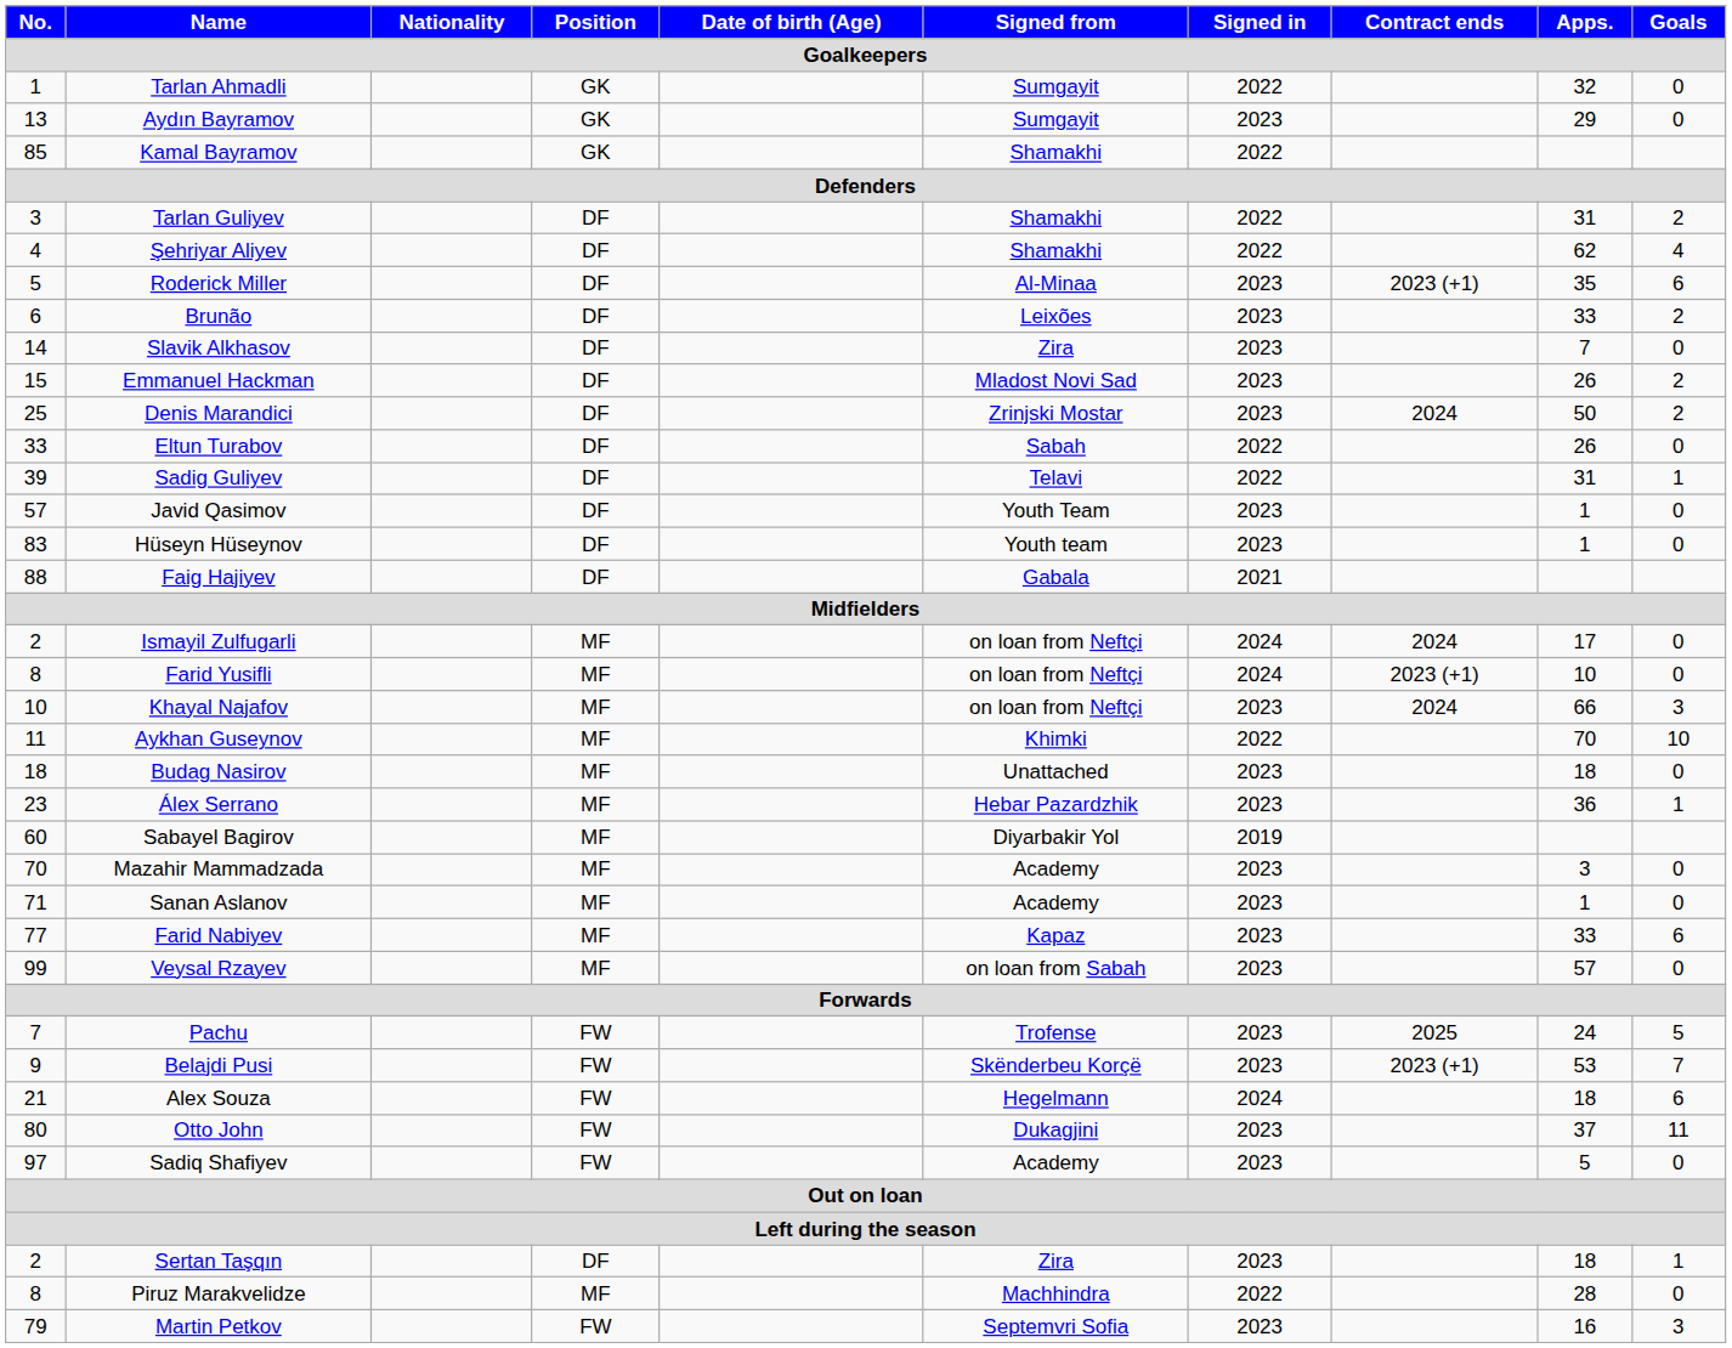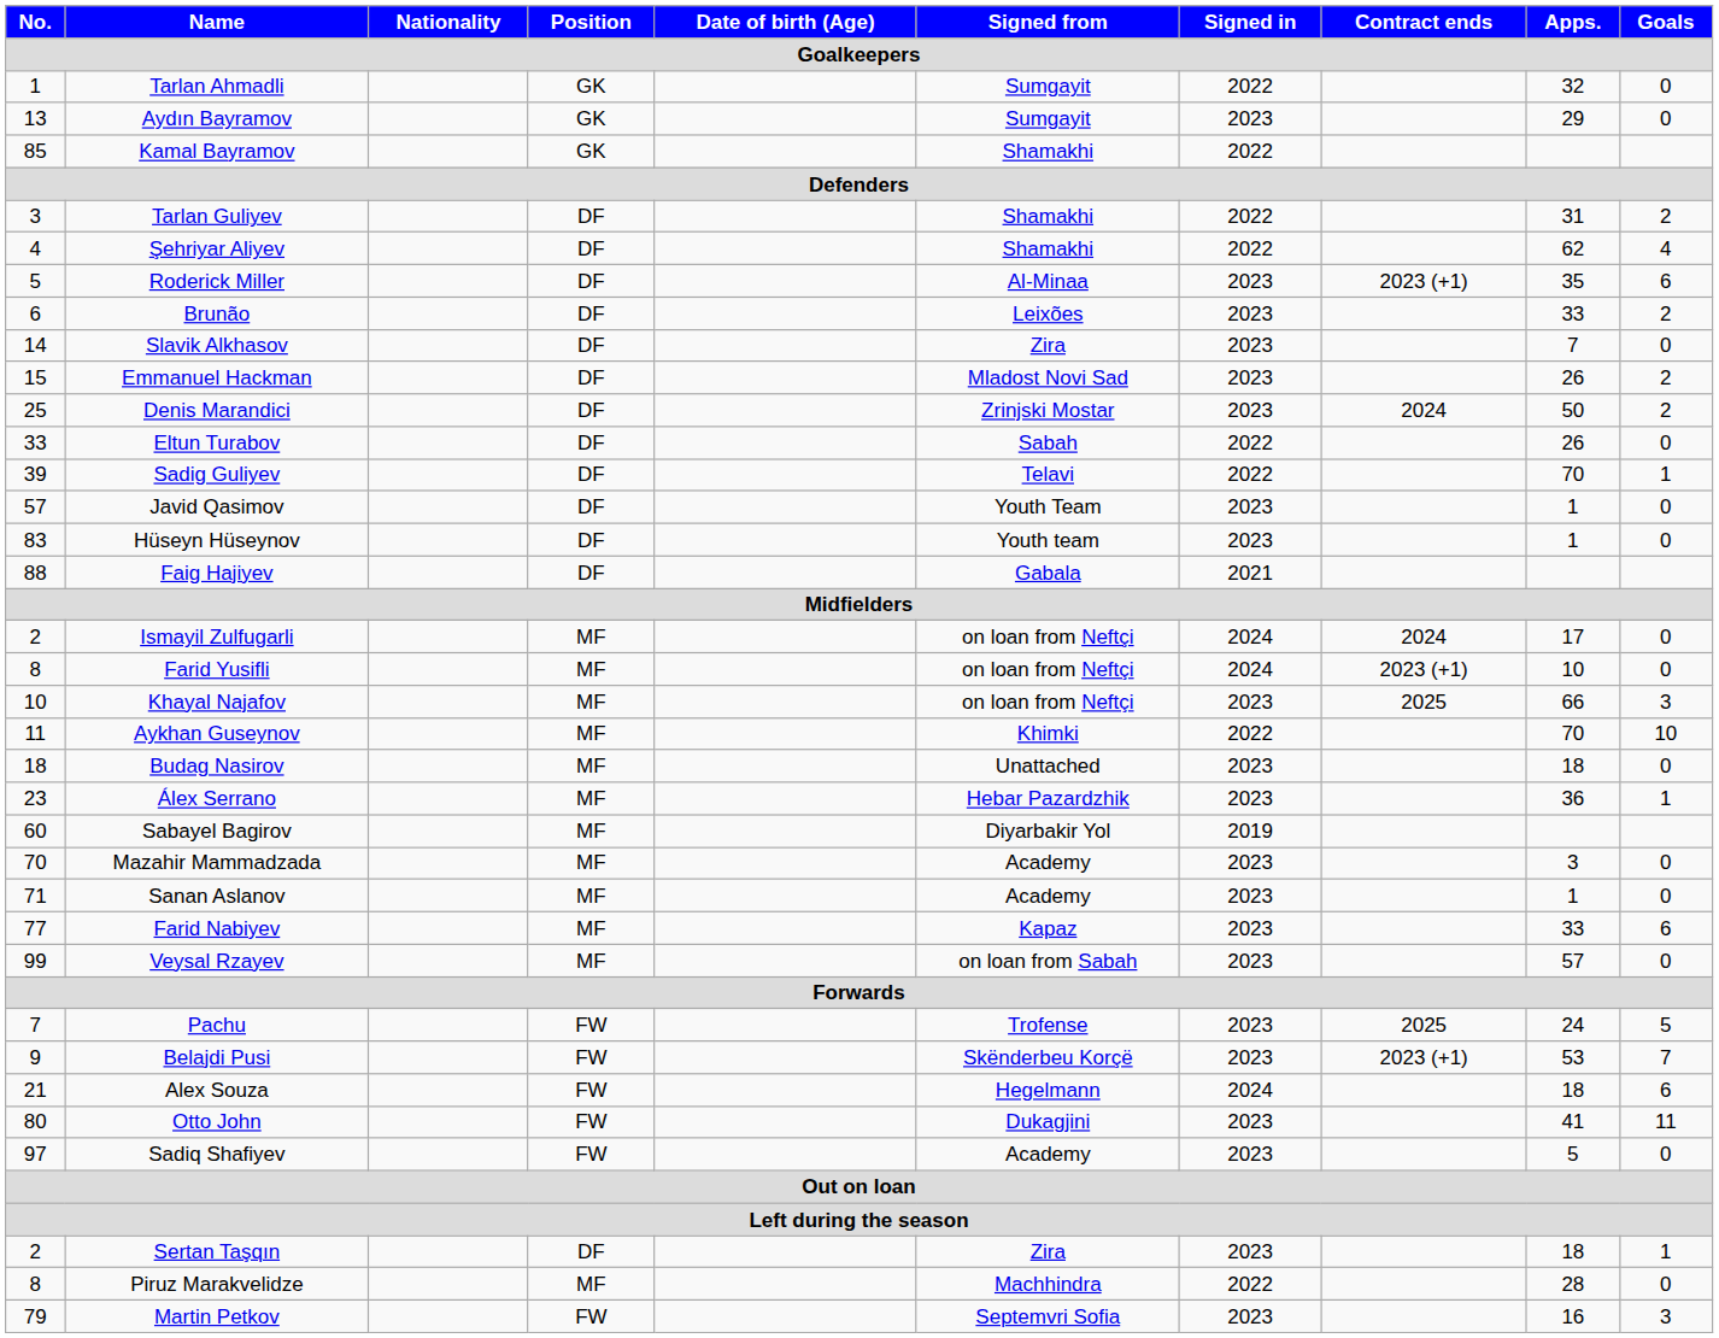 <table class="wikitable"  style="text-align:center; font-size:90%; width:95%;">
 <tr>
 <th style="background:#0000ff; color:#FFFFFF; text-align:center;">No.</th>
 <th style="background:#0000ff; color:#FFFFFF; text-align:center;">Name</th>
 <th style="background:#0000ff; color:#FFFFFF; text-align:center;">Nationality</th>
 <th style="background:#0000ff; color:#FFFFFF; text-align:center;">Position</th>
 <th style="background:#0000ff; color:#FFFFFF; text-align:center;">Date of birth (Age)</th>
 <th style="background:#0000ff; color:#FFFFFF; text-align:center;">Signed from</th>
 <th style="background:#0000ff; color:#FFFFFF; text-align:center;">Signed in</th>
 <th style="background:#0000ff; color:#FFFFFF; text-align:center;">Contract ends</th>
 <th style="background:#0000ff; color:#FFFFFF; text-align:center;">Apps.</th>
 <th style="background:#0000ff; color:#FFFFFF; text-align:center;">Goals</th>
 </tr>
 <tr>
 <th colspan="11"  style="background:#dcdcdc; text-align:center;">Goalkeepers</th>
 </tr>
 <tr>
 <td>1</td>
 <td><a href='#'>Tarlan Ahmadli</a></td>
 <td></td>
 <td>GK</td>
 <td></td>
 <td><a href='#'>Sumgayit</a></td>
 <td>2022</td>
 <td></td>
 <td>32</td>
 <td>0</td>
 </tr>
 <tr>
 <td>13</td>
 <td><a href='#'>Aydın Bayramov</a></td>
 <td></td>
 <td>GK</td>
 <td></td>
 <td><a href='#'>Sumgayit</a></td>
 <td>2023</td>
 <td></td>
 <td>29</td>
 <td>0</td>
 </tr>
 <tr>
 <td>85</td>
 <td><a href='#'>Kamal Bayramov</a></td>
 <td></td>
 <td>GK</td>
 <td></td>
 <td><a href='#'>Shamakhi</a></td>
 <td>2022</td>
 <td></td>
 <td></td>
 <td></td>
 </tr>
 <tr>
 <th colspan="11"  style="background:#dcdcdc; text-align:center;">Defenders</th>
 </tr>
 <tr>
 <td>3</td>
 <td><a href='#'>Tarlan Guliyev</a></td>
 <td></td>
 <td>DF</td>
 <td></td>
 <td><a href='#'>Shamakhi</a></td>
 <td>2022</td>
 <td></td>
 <td>31</td>
 <td>2</td>
 </tr>
 <tr>
 <td>4</td>
 <td><a href='#'>Şehriyar Aliyev</a></td>
 <td></td>
 <td>DF</td>
 <td></td>
 <td><a href='#'>Shamakhi</a></td>
 <td>2022</td>
 <td></td>
 <td>62</td>
 <td>4</td>
 </tr>
 <tr>
 <td>5</td>
 <td><a href='#'>Roderick Miller</a></td>
 <td></td>
 <td>DF</td>
 <td></td>
 <td><a href='#'>Al-Minaa</a></td>
 <td>2023</td>
 <td>2023 (+1)</td>
 <td>35</td>
 <td>6</td>
 </tr>
 <tr>
 <td>6</td>
 <td><a href='#'>Brunão</a></td>
 <td></td>
 <td>DF</td>
 <td></td>
 <td><a href='#'>Leixões</a></td>
 <td>2023</td>
 <td></td>
 <td>33</td>
 <td>2</td>
 </tr>
 <tr>
 <td>14</td>
 <td><a href='#'>Slavik Alkhasov</a></td>
 <td></td>
 <td>DF</td>
 <td></td>
 <td><a href='#'>Zira</a></td>
 <td>2023</td>
 <td></td>
 <td>7</td>
 <td>0</td>
 </tr>
 <tr>
 <td>15</td>
 <td><a href='#'>Emmanuel Hackman</a></td>
 <td></td>
 <td>DF</td>
 <td></td>
 <td><a href='#'>Mladost Novi Sad</a></td>
 <td>2023</td>
 <td></td>
 <td>26</td>
 <td>2</td>
 </tr>
 <tr>
 <td>25</td>
 <td><a href='#'>Denis Marandici</a></td>
 <td></td>
 <td>DF</td>
 <td></td>
 <td><a href='#'>Zrinjski Mostar</a></td>
 <td>2023</td>
 <td>2024</td>
 <td>50</td>
 <td>2</td>
 </tr>
 <tr>
 <td>33</td>
 <td><a href='#'>Eltun Turabov</a></td>
 <td></td>
 <td>DF</td>
 <td></td>
 <td><a href='#'>Sabah</a></td>
 <td>2022</td>
 <td></td>
 <td>26</td>
 <td>0</td>
 </tr>
 <tr>
 <td>39</td>
 <td><a href='#'>Sadig Guliyev</a></td>
 <td></td>
 <td>DF</td>
 <td></td>
 <td><a href='#'>Telavi</a></td>
 <td>2022</td>
 <td></td>
-<td>31</td>
+<td>70</td>
 <td>1</td>
 </tr>
 <tr>
 <td>57</td>
 <td>Javid Qasimov</td>
 <td></td>
 <td>DF</td>
 <td></td>
 <td>Youth Team</td>
 <td>2023</td>
 <td></td>
 <td>1</td>
 <td>0</td>
 </tr>
 <tr>
 <td>83</td>
 <td>Hüseyn Hüseynov</td>
 <td></td>
 <td>DF</td>
 <td></td>
 <td>Youth team</td>
 <td>2023</td>
 <td></td>
 <td>1</td>
 <td>0</td>
 </tr>
 <tr>
 <td>88</td>
 <td><a href='#'>Faig Hajiyev</a></td>
 <td></td>
 <td>DF</td>
 <td></td>
 <td><a href='#'>Gabala</a></td>
 <td>2021</td>
 <td></td>
 <td></td>
 <td></td>
 </tr>
 <tr>
 <th colspan="11"  style="background:#dcdcdc; text-align:center;">Midfielders</th>
 </tr>
 <tr>
 <td>2</td>
 <td><a href='#'>Ismayil Zulfugarli</a></td>
 <td></td>
 <td>MF</td>
 <td></td>
 <td>on loan from <a href='#'>Neftçi</a></td>
 <td>2024</td>
 <td>2024</td>
 <td>17</td>
 <td>0</td>
 </tr>
 <tr>
 <td>8</td>
 <td><a href='#'>Farid Yusifli</a></td>
 <td></td>
 <td>MF</td>
 <td></td>
 <td>on loan from <a href='#'>Neftçi</a></td>
 <td>2024</td>
 <td>2023 (+1)</td>
 <td>10</td>
 <td>0</td>
 </tr>
 <tr>
 <td>10</td>
 <td><a href='#'>Khayal Najafov</a></td>
 <td></td>
 <td>MF</td>
 <td></td>
 <td>on loan from <a href='#'>Neftçi</a></td>
 <td>2023</td>
-<td>2024</td>
+<td>2025</td>
 <td>66</td>
 <td>3</td>
 </tr>
 <tr>
 <td>11</td>
 <td><a href='#'>Aykhan Guseynov</a></td>
 <td></td>
 <td>MF</td>
 <td></td>
 <td><a href='#'>Khimki</a></td>
 <td>2022</td>
 <td></td>
 <td>70</td>
 <td>10</td>
 </tr>
 <tr>
 <td>18</td>
 <td><a href='#'>Budag Nasirov</a></td>
 <td></td>
 <td>MF</td>
 <td></td>
 <td>Unattached</td>
 <td>2023</td>
 <td></td>
 <td>18</td>
 <td>0</td>
 </tr>
 <tr>
 <td>23</td>
 <td><a href='#'>Álex Serrano</a></td>
 <td></td>
 <td>MF</td>
 <td></td>
 <td><a href='#'>Hebar Pazardzhik</a></td>
 <td>2023</td>
 <td></td>
 <td>36</td>
 <td>1</td>
 </tr>
 <tr>
 <td>60</td>
 <td>Sabayel Bagirov</td>
 <td></td>
 <td>MF</td>
 <td></td>
 <td>Diyarbakir Yol</td>
 <td>2019</td>
 <td></td>
 <td></td>
 <td></td>
 </tr>
 <tr>
 <td>70</td>
 <td>Mazahir Mammadzada</td>
 <td></td>
 <td>MF</td>
 <td></td>
 <td>Academy</td>
 <td>2023</td>
 <td></td>
 <td>3</td>
 <td>0</td>
 </tr>
 <tr>
 <td>71</td>
 <td>Sanan Aslanov</td>
 <td></td>
 <td>MF</td>
 <td></td>
 <td>Academy</td>
 <td>2023</td>
 <td></td>
 <td>1</td>
 <td>0</td>
 </tr>
 <tr>
 <td>77</td>
 <td><a href='#'>Farid Nabiyev</a></td>
 <td></td>
 <td>MF</td>
 <td></td>
 <td><a href='#'>Kapaz</a></td>
 <td>2023</td>
 <td></td>
 <td>33</td>
 <td>6</td>
 </tr>
 <tr>
 <td>99</td>
 <td><a href='#'>Veysal Rzayev</a></td>
 <td></td>
 <td>MF</td>
 <td></td>
 <td>on loan from <a href='#'>Sabah</a></td>
 <td>2023</td>
 <td></td>
 <td>57</td>
 <td>0</td>
 </tr>
 <tr>
 <th colspan="11"  style="background:#dcdcdc; text-align:center;">Forwards</th>
 </tr>
 <tr>
 <td>7</td>
 <td><a href='#'>Pachu</a></td>
 <td></td>
 <td>FW</td>
 <td></td>
 <td><a href='#'>Trofense</a></td>
 <td>2023</td>
 <td>2025</td>
 <td>24</td>
 <td>5</td>
 </tr>
 <tr>
 <td>9</td>
 <td><a href='#'>Belajdi Pusi</a></td>
 <td></td>
 <td>FW</td>
 <td></td>
 <td><a href='#'>Skënderbeu Korçë</a></td>
 <td>2023</td>
 <td>2023 (+1)</td>
 <td>53</td>
 <td>7</td>
 </tr>
 <tr>
 <td>21</td>
 <td>Alex Souza</td>
 <td></td>
 <td>FW</td>
 <td></td>
 <td><a href='#'>Hegelmann</a></td>
 <td>2024</td>
 <td></td>
 <td>18</td>
 <td>6</td>
 </tr>
 <tr>
 <td>80</td>
 <td><a href='#'>Otto John</a></td>
 <td></td>
 <td>FW</td>
 <td></td>
 <td><a href='#'>Dukagjini</a></td>
 <td>2023</td>
 <td></td>
-<td>37</td>
+<td>41</td>
 <td>11</td>
 </tr>
 <tr>
 <td>97</td>
 <td>Sadiq Shafiyev</td>
 <td></td>
 <td>FW</td>
 <td></td>
 <td>Academy</td>
 <td>2023</td>
 <td></td>
 <td>5</td>
 <td>0</td>
 </tr>
 <tr>
 <th colspan="11"  style="background:#dcdcdc; text-align:center;">Out on loan</th>
 </tr>
 <tr>
 <th colspan="11"  style="background:#dcdcdc; text-align:center;">Left during the season</th>
 </tr>
 <tr>
 <td>2</td>
 <td><a href='#'>Sertan Taşqın</a></td>
 <td></td>
 <td>DF</td>
 <td></td>
 <td><a href='#'>Zira</a></td>
 <td>2023</td>
 <td></td>
 <td>18</td>
 <td>1</td>
 </tr>
 <tr>
 <td>8</td>
 <td>Piruz Marakvelidze</td>
 <td></td>
 <td>MF</td>
 <td></td>
 <td><a href='#'>Machhindra</a></td>
 <td>2022</td>
 <td></td>
 <td>28</td>
 <td>0</td>
 </tr>
 <tr>
 <td>79</td>
 <td><a href='#'>Martin Petkov</a></td>
 <td></td>
 <td>FW</td>
 <td></td>
 <td><a href='#'>Septemvri Sofia</a></td>
 <td>2023</td>
 <td></td>
 <td>16</td>
 <td>3</td>
 </tr>
 </table>
